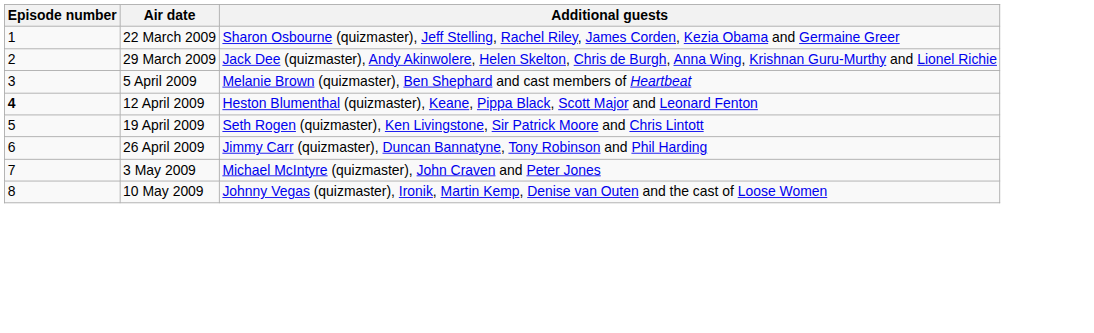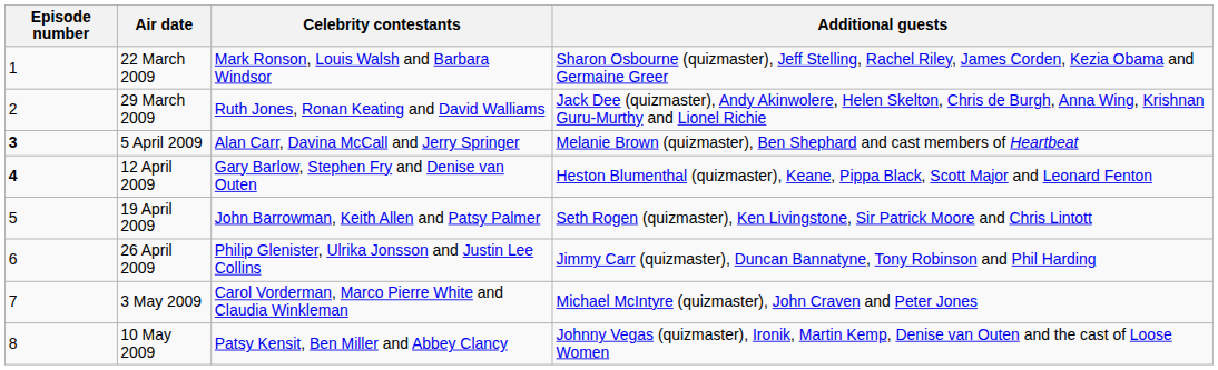 <table class="wikitable">
 <tr>
 <th>Episode number</th>
 <th>Air date</th>
+<th>Celebrity contestants</th>
 <th>Additional guests</th>
 </tr>
 <tr>
 <td>1</td>
 <td>22 March 2009</td>
+<td><a href='#'>Mark Ronson</a>, <a href='#'>Louis Walsh</a> and <a href='#'>Barbara Windsor</a></td>
 <td><a href='#'>Sharon Osbourne</a> (quizmaster), <a href='#'>Jeff Stelling</a>, <a href='#'>Rachel Riley</a>, <a href='#'>James Corden</a>, <a href='#'>Kezia Obama</a> and <a href='#'>Germaine Greer</a></td>
 </tr>
 <tr>
 <td>2</td>
 <td>29 March 2009</td>
+<td><a href='#'>Ruth Jones</a>, <a href='#'>Ronan Keating</a> and <a href='#'>David Walliams</a></td>
 <td><a href='#'>Jack Dee</a> (quizmaster), <a href='#'>Andy Akinwolere</a>, <a href='#'>Helen Skelton</a>, <a href='#'>Chris de Burgh</a>, <a href='#'>Anna Wing</a>, <a href='#'>Krishnan Guru-Murthy</a> and <a href='#'>Lionel Richie</a></td>
 </tr>
 <tr>
-<td>3</td>
+<td><strong>3</strong></td>
 <td>5 April 2009</td>
+<td><a href='#'>Alan Carr</a>, <a href='#'>Davina McCall</a> and <a href='#'>Jerry Springer</a></td>
 <td><a href='#'>Melanie Brown</a> (quizmaster), <a href='#'>Ben Shephard</a> and cast members of <em><a href='#'>Heartbeat</a></em></td>
 </tr>
 <tr>
 <td><strong>4</strong></td>
 <td>12 April 2009</td>
+<td><a href='#'>Gary Barlow</a>, <a href='#'>Stephen Fry</a> and <a href='#'>Denise van Outen</a></td>
 <td><a href='#'>Heston Blumenthal</a> (quizmaster),  <a href='#'>Keane</a>, <a href='#'>Pippa Black</a>, <a href='#'>Scott Major</a> and <a href='#'>Leonard Fenton</a></td>
 </tr>
 <tr>
 <td>5</td>
 <td>19 April 2009</td>
+<td><a href='#'>John Barrowman</a>, <a href='#'>Keith Allen</a> and  <a href='#'>Patsy Palmer</a></td>
 <td><a href='#'>Seth Rogen</a> (quizmaster), <a href='#'>Ken Livingstone</a>, <a href='#'>Sir Patrick Moore</a> and <a href='#'>Chris Lintott</a></td>
 </tr>
 <tr>
 <td>6</td>
 <td>26 April 2009</td>
+<td><a href='#'>Philip Glenister</a>, <a href='#'>Ulrika Jonsson</a> and <a href='#'>Justin Lee Collins</a></td>
 <td><a href='#'>Jimmy Carr</a> (quizmaster), <a href='#'>Duncan Bannatyne</a>, <a href='#'>Tony Robinson</a> and <a href='#'>Phil Harding</a></td>
 </tr>
 <tr>
 <td>7</td>
 <td>3 May 2009</td>
+<td><a href='#'>Carol Vorderman</a>, <a href='#'>Marco Pierre White</a> and <a href='#'>Claudia Winkleman</a></td>
 <td><a href='#'>Michael McIntyre</a> (quizmaster), <a href='#'>John Craven</a> and <a href='#'>Peter Jones</a></td>
 </tr>
 <tr>
 <td>8</td>
 <td>10 May 2009</td>
+<td><a href='#'>Patsy Kensit</a>, <a href='#'>Ben Miller</a> and <a href='#'>Abbey Clancy</a></td>
 <td><a href='#'>Johnny Vegas</a> (quizmaster), <a href='#'>Ironik</a>, <a href='#'>Martin Kemp</a>, <a href='#'>Denise van Outen</a> and the cast of <a href='#'>Loose Women</a></td>
 </tr>
 </table>
